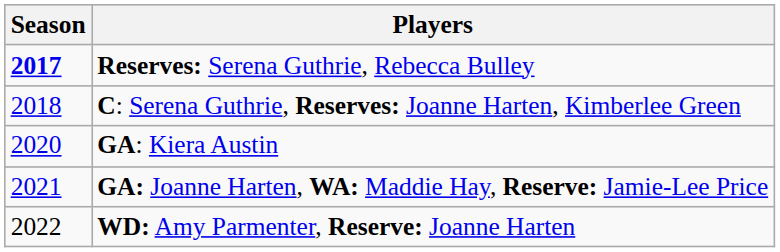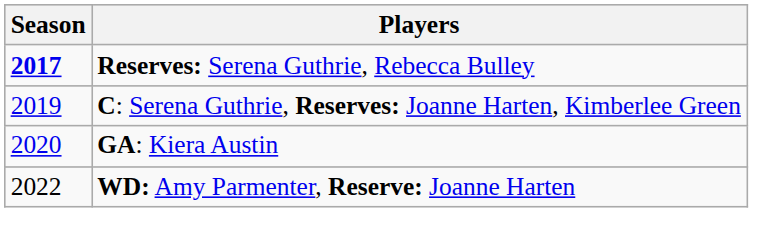 <table class="wikitable collapsible">
 <tr>
 <th>Season</th>
 <th>Players</th>
 </tr>
 <tr>
 <td><strong><a href='#'>2017</a></strong></td>
 <td><strong>Reserves:</strong> <a href='#'>Serena Guthrie</a>, <a href='#'>Rebecca Bulley</a></td>
 </tr>
 <tr>
-<td><a href='#'>2018</a></td>
+<td><a href='#'>2019</a></td>
 <td><strong>C</strong>: <a href='#'>Serena Guthrie</a>, <strong>Reserves:</strong> <a href='#'>Joanne Harten</a>, <a href='#'>Kimberlee Green</a></td>
 </tr>
 <tr>
 <td><a href='#'>2020</a></td>
 <td><strong>GA</strong>: <a href='#'>Kiera Austin</a></td>
 </tr>
 <tr>
-<td><a href='#'>2021</a></td>
-<td><strong>GA:</strong> <a href='#'>Joanne Harten</a>, <strong>WA:</strong> <a href='#'>Maddie Hay</a>, <strong>Reserve:</strong> <a href='#'>Jamie-Lee Price</a></td>
-</tr>
-<tr>
 <td>2022</td>
 <td><strong>WD:</strong> <a href='#'>Amy Parmenter</a>, <strong>Reserve:</strong> <a href='#'>Joanne Harten</a></td>
 </tr>
 </table>
